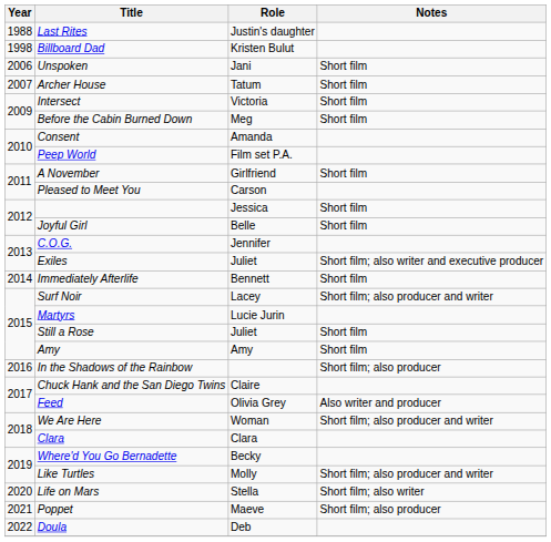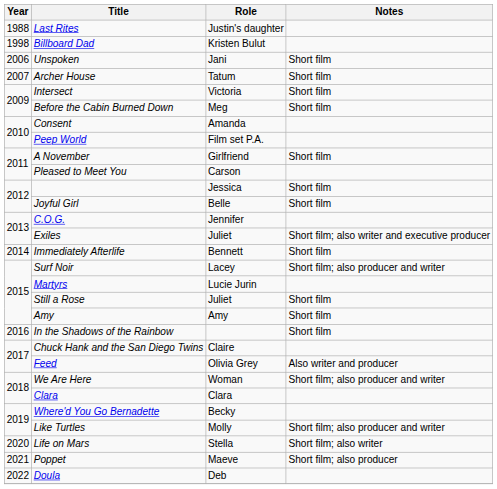 <table class="wikitable sortable">
 <tr>
 <th>Year</th>
 <th>Title</th>
 <th>Role</th>
 <th class="unsortable">Notes</th>
 </tr>
 <tr>
 <td>1988</td>
 <td><em><a href='#'>Last Rites</a></em></td>
 <td>Justin's daughter</td>
 <td></td>
 </tr>
 <tr>
 <td>1998</td>
 <td><em><a href='#'>Billboard Dad</a></em></td>
 <td>Kristen Bulut</td>
 <td></td>
 </tr>
 <tr>
 <td>2006</td>
 <td><em>Unspoken</em></td>
 <td>Jani</td>
 <td>Short film</td>
 </tr>
 <tr>
 <td>2007</td>
 <td><em>Archer House</em></td>
 <td>Tatum</td>
 <td>Short film</td>
 </tr>
 <tr>
 <td rowspan="2">2009</td>
 <td><em>Intersect</em></td>
 <td>Victoria</td>
 <td>Short film</td>
 </tr>
 <tr>
 <td><em>Before the Cabin Burned Down</em></td>
 <td>Meg</td>
 <td>Short film</td>
 </tr>
 <tr>
 <td rowspan="2">2010</td>
 <td><em>Consent</em></td>
 <td>Amanda</td>
 <td></td>
 </tr>
 <tr>
 <td><em><a href='#'>Peep World</a></em></td>
 <td>Film set P.A.</td>
 <td></td>
 </tr>
 <tr>
 <td rowspan="2">2011</td>
 <td><em>A November</em></td>
 <td>Girlfriend</td>
 <td>Short film</td>
 </tr>
 <tr>
 <td><em>Pleased to Meet You</em></td>
 <td>Carson</td>
 <td></td>
 </tr>
 <tr>
 <td rowspan="2">2012</td>
 <td><em></em></td>
 <td>Jessica</td>
 <td>Short film</td>
 </tr>
 <tr>
 <td><em>Joyful Girl</em></td>
 <td>Belle</td>
 <td>Short film</td>
 </tr>
 <tr>
 <td rowspan="2">2013</td>
 <td><em><a href='#'>C.O.G.</a></em></td>
 <td>Jennifer</td>
 <td></td>
 </tr>
 <tr>
 <td><em>Exiles</em></td>
 <td>Juliet</td>
 <td>Short film; also writer and executive producer</td>
 </tr>
 <tr>
 <td>2014</td>
 <td><em>Immediately Afterlife</em></td>
 <td>Bennett</td>
 <td>Short film</td>
 </tr>
 <tr>
 <td rowspan="4">2015</td>
 <td><em>Surf Noir</em></td>
 <td>Lacey</td>
 <td>Short film; also producer and writer</td>
 </tr>
 <tr>
 <td><em><a href='#'>Martyrs</a></em></td>
 <td>Lucie Jurin</td>
 <td></td>
 </tr>
 <tr>
 <td><em>Still a Rose</em></td>
 <td>Juliet</td>
 <td>Short film</td>
 </tr>
 <tr>
 <td><em>Amy</em></td>
 <td>Amy</td>
 <td>Short film</td>
 </tr>
 <tr>
 <td>2016</td>
 <td><em>In the Shadows of the Rainbow</em></td>
 <td></td>
-<td>Short film; also producer</td>
+<td>Short film</td>
 </tr>
 <tr>
 <td rowspan="2">2017</td>
 <td><em>Chuck Hank and the San Diego Twins</em></td>
 <td>Claire</td>
 <td></td>
 </tr>
 <tr>
 <td><em><a href='#'>Feed</a></em></td>
 <td>Olivia Grey</td>
 <td>Also writer and producer</td>
 </tr>
 <tr>
 <td rowspan="2">2018</td>
 <td><em>We Are Here</em></td>
 <td>Woman</td>
 <td>Short film; also producer and writer</td>
 </tr>
 <tr>
 <td><em><a href='#'>Clara</a></em></td>
 <td>Clara</td>
 <td></td>
 </tr>
 <tr>
 <td rowspan="2">2019</td>
 <td><em><a href='#'>Where'd You Go Bernadette</a></em></td>
 <td>Becky</td>
 <td></td>
 </tr>
 <tr>
 <td><em>Like Turtles</em></td>
 <td>Molly</td>
 <td>Short film; also producer and writer</td>
 </tr>
 <tr>
 <td>2020</td>
 <td><em>Life on Mars</em></td>
 <td>Stella</td>
 <td>Short film; also writer</td>
 </tr>
 <tr>
 <td>2021</td>
 <td><em>Poppet</em></td>
 <td>Maeve</td>
 <td>Short film; also producer</td>
 </tr>
 <tr>
 <td>2022</td>
 <td><em><a href='#'>Doula</a></em></td>
 <td>Deb</td>
 <td></td>
 </tr>
 <tr>
 </tr>
 </table>
